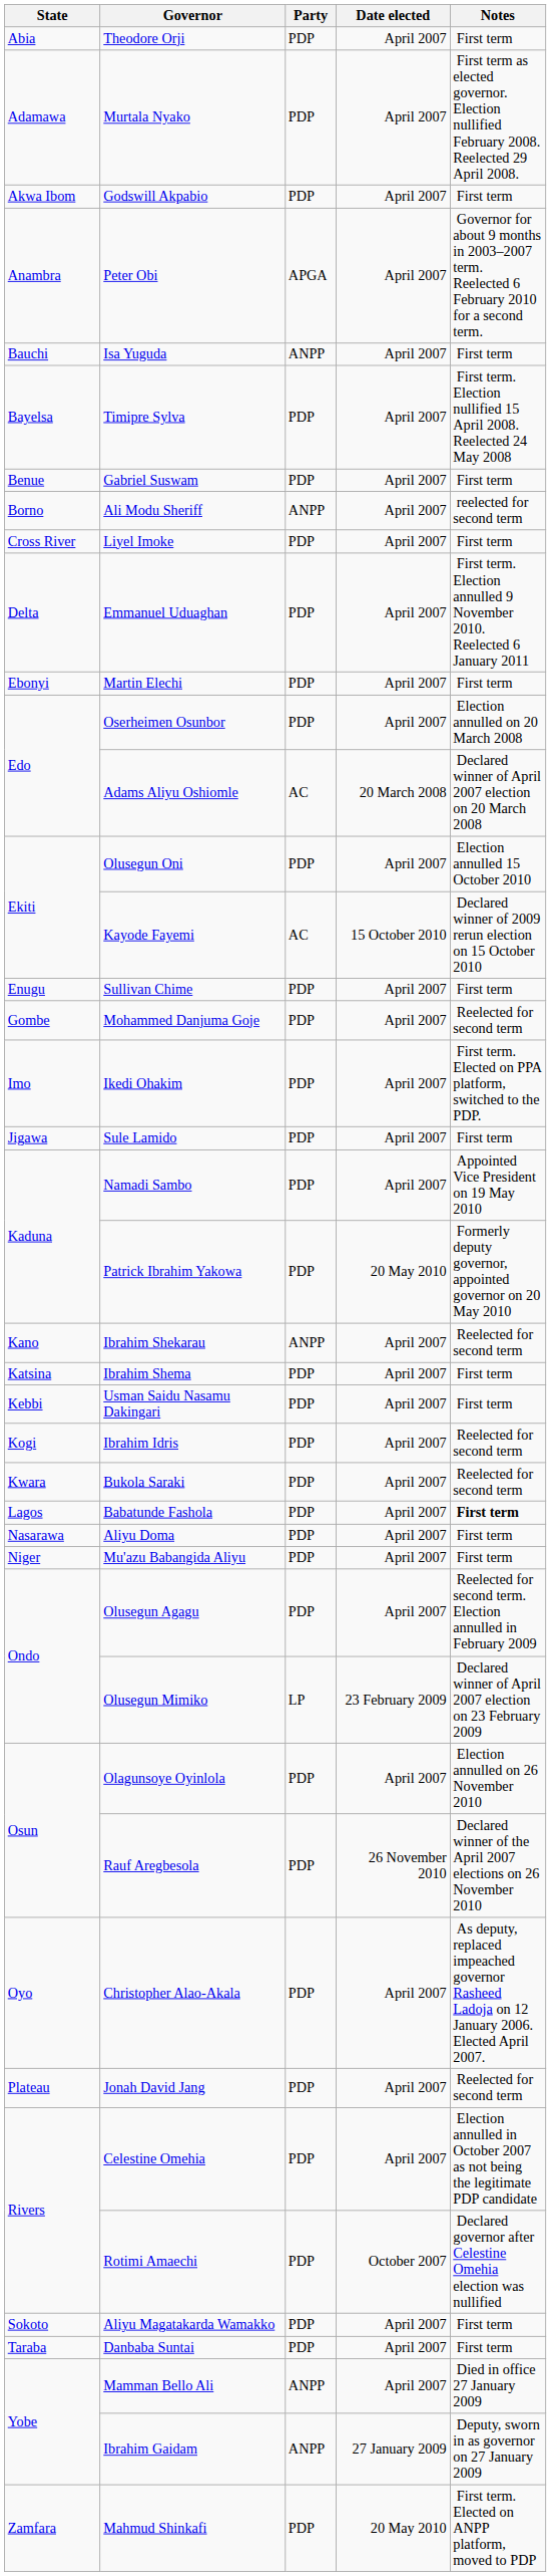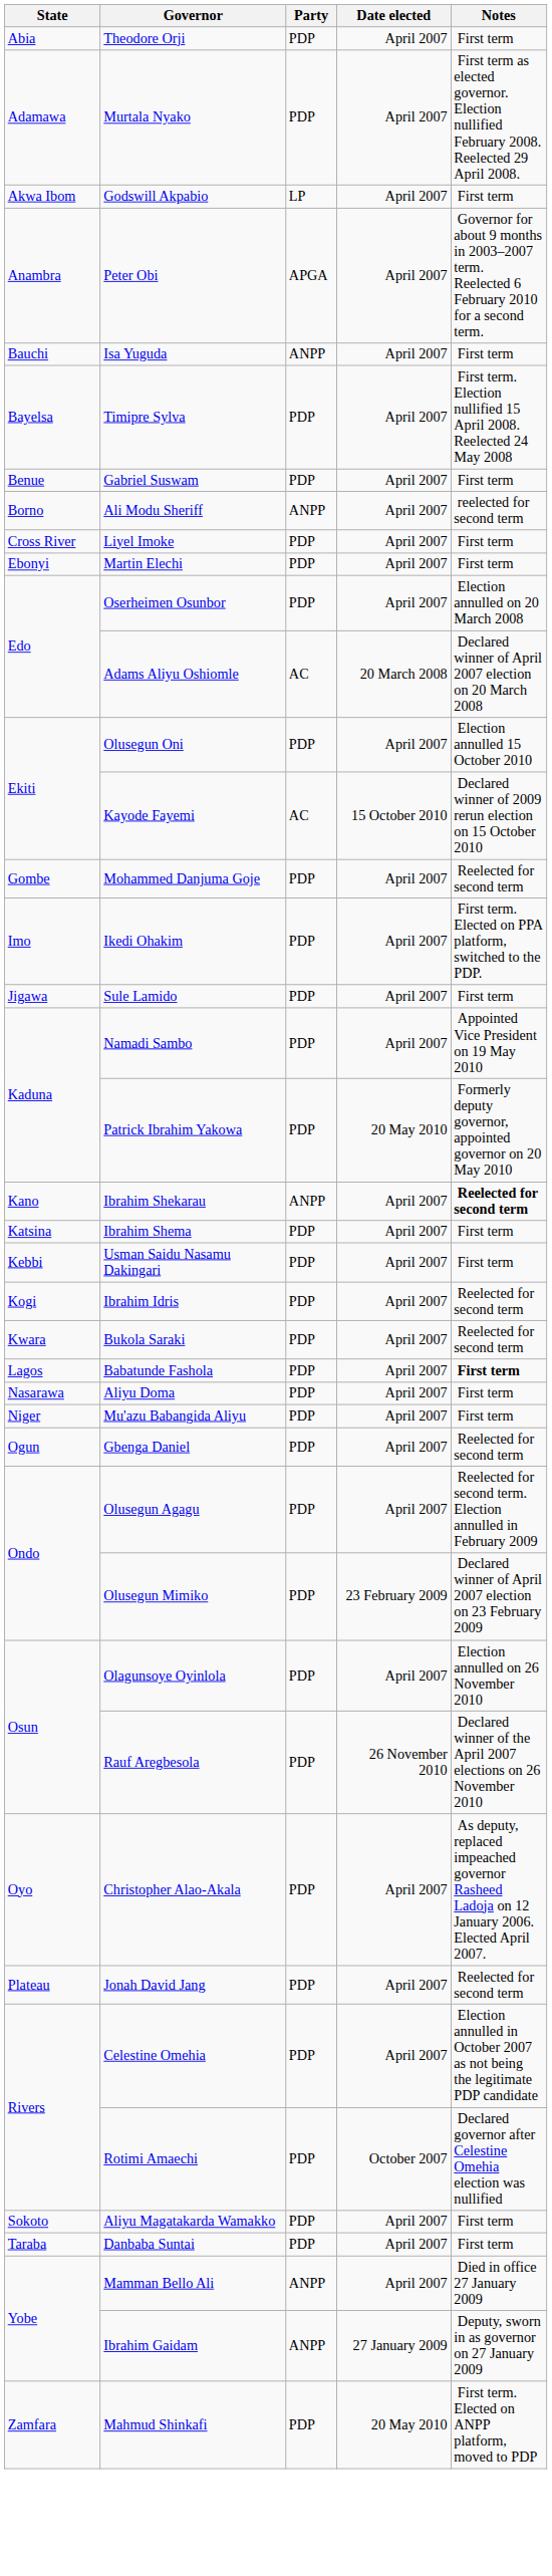 <table class=wikitable>
 <tr>
 <th width="100pt">State</th>
 <th width="200pt">Governor</th>
 <th width="50pt">Party</th>
 <th width="120pt">Date elected</th>
 <th>Notes</th>
 </tr>
 <tr>
 <td><a href='#'>Abia</a></td>
 <td><a href='#'>Theodore Orji</a></td>
 <td>PDP</td>
 <td align="right">April 2007</td>
 <td> First term</td>
 </tr>
 <tr>
 <td><a href='#'>Adamawa</a></td>
 <td><a href='#'>Murtala Nyako</a></td>
 <td>PDP</td>
 <td align="right">April 2007</td>
 <td> First term as elected governor. Election nullified February 2008. Reelected 29 April 2008.</td>
 </tr>
 <tr>
 <td><a href='#'>Akwa Ibom</a></td>
 <td><a href='#'>Godswill Akpabio</a></td>
-<td>PDP</td>
+<td>LP</td>
 <td align="right">April 2007</td>
 <td> First term</td>
 </tr>
 <tr>
 <td><a href='#'>Anambra</a></td>
 <td><a href='#'>Peter Obi</a></td>
 <td>APGA</td>
 <td align="right">April 2007</td>
 <td> Governor for about 9 months in 2003–2007 term. Reelected 6 February 2010 for a second term.</td>
 </tr>
 <tr>
 <td><a href='#'>Bauchi</a></td>
 <td><a href='#'>Isa Yuguda</a></td>
 <td>ANPP</td>
 <td align="right">April 2007</td>
 <td> First term</td>
 </tr>
 <tr>
 <td><a href='#'>Bayelsa</a></td>
 <td><a href='#'>Timipre Sylva</a></td>
 <td>PDP</td>
 <td align="right">April 2007</td>
 <td> First term. Election nullified 15 April 2008. Reelected 24 May 2008</td>
 </tr>
 <tr>
 <td><a href='#'>Benue</a></td>
 <td><a href='#'>Gabriel Suswam</a></td>
 <td>PDP</td>
 <td align="right">April 2007</td>
 <td> First term</td>
 </tr>
 <tr>
 <td><a href='#'>Borno</a></td>
 <td><a href='#'>Ali Modu Sheriff</a></td>
 <td>ANPP</td>
 <td align="right">April 2007</td>
 <td> reelected for second term</td>
 </tr>
 <tr>
 <td><a href='#'>Cross River</a></td>
 <td><a href='#'>Liyel Imoke</a></td>
 <td>PDP</td>
 <td align="right">April 2007</td>
 <td> First term</td>
 </tr>
 <tr>
-<td><a href='#'>Delta</a></td>
-<td><a href='#'>Emmanuel Uduaghan</a></td>
-<td>PDP</td>
-<td align="right">April 2007</td>
-<td> First term. Election annulled 9 November 2010. Reelected 6 January 2011</td>
-</tr>
-<tr>
 <td><a href='#'>Ebonyi</a></td>
 <td><a href='#'>Martin Elechi</a></td>
 <td>PDP</td>
 <td align="right">April 2007</td>
 <td> First term</td>
 </tr>
 <tr>
 <td rowspan=2><a href='#'>Edo</a></td>
 <td><a href='#'>Oserheimen Osunbor</a></td>
 <td>PDP</td>
 <td align="right">April 2007</td>
 <td> Election annulled on 20 March 2008</td>
 </tr>
 <tr>
 <td><a href='#'>Adams Aliyu Oshiomle</a></td>
 <td>AC</td>
 <td align="right">20 March 2008</td>
 <td> Declared winner of April 2007 election on 20 March 2008</td>
 </tr>
 <tr>
 <td rowspan=2><a href='#'>Ekiti</a></td>
 <td><a href='#'>Olusegun Oni</a></td>
 <td>PDP</td>
 <td align="right">April 2007</td>
 <td> Election annulled 15 October 2010</td>
 </tr>
 <tr>
 <td><a href='#'>Kayode Fayemi</a></td>
 <td>AC</td>
 <td align="right">15 October 2010</td>
 <td> Declared winner of 2009 rerun election on 15 October 2010</td>
-</tr>
-<tr>
-<td><a href='#'>Enugu</a></td>
-<td><a href='#'>Sullivan Chime</a></td>
-<td>PDP</td>
-<td align="right">April 2007</td>
-<td> First term</td>
 </tr>
 <tr>
 <td><a href='#'>Gombe</a></td>
 <td><a href='#'>Mohammed Danjuma Goje</a></td>
 <td>PDP</td>
 <td align="right">April 2007</td>
 <td> Reelected for second term</td>
 </tr>
 <tr>
 <td><a href='#'>Imo</a></td>
 <td><a href='#'>Ikedi Ohakim</a></td>
 <td>PDP</td>
 <td align="right">April 2007</td>
 <td> First term. Elected on PPA platform, switched to the PDP.</td>
 </tr>
 <tr>
 <td><a href='#'>Jigawa</a></td>
 <td><a href='#'>Sule Lamido</a></td>
 <td>PDP</td>
 <td align="right">April 2007</td>
 <td> First term</td>
 </tr>
 <tr>
 <td rowspan=2><a href='#'>Kaduna</a></td>
 <td><a href='#'>Namadi Sambo</a></td>
 <td>PDP</td>
 <td align="right">April 2007</td>
 <td> Appointed Vice President on 19 May 2010</td>
 </tr>
 <tr>
 <td><a href='#'>Patrick Ibrahim Yakowa</a></td>
 <td>PDP</td>
 <td align="right">20 May 2010</td>
 <td> Formerly deputy governor, appointed governor on 20 May 2010</td>
 </tr>
 <tr>
 <td><a href='#'>Kano</a></td>
 <td><a href='#'>Ibrahim Shekarau</a></td>
 <td>ANPP</td>
 <td align="right">April 2007</td>
-<td> Reelected for second term</td>
+<td><strong> Reelected for second term</strong></td>
 </tr>
 <tr>
 <td><a href='#'>Katsina</a></td>
 <td><a href='#'>Ibrahim Shema</a></td>
 <td>PDP</td>
 <td align="right">April 2007</td>
 <td> First term</td>
 </tr>
 <tr>
 <td><a href='#'>Kebbi</a></td>
 <td><a href='#'>Usman Saidu Nasamu Dakingari</a></td>
 <td>PDP</td>
 <td align="right">April 2007</td>
 <td> First term</td>
 </tr>
 <tr>
 <td><a href='#'>Kogi</a></td>
 <td><a href='#'>Ibrahim Idris</a></td>
 <td>PDP</td>
 <td align="right">April 2007</td>
 <td> Reelected for second term</td>
 </tr>
 <tr>
 <td><a href='#'>Kwara</a></td>
 <td><a href='#'>Bukola Saraki</a></td>
 <td>PDP</td>
 <td align="right">April 2007</td>
 <td> Reelected for second term</td>
 </tr>
 <tr>
 <td><a href='#'>Lagos</a></td>
 <td><a href='#'>Babatunde Fashola</a></td>
 <td>PDP</td>
 <td align="right">April 2007</td>
 <td><strong> First term</strong></td>
 </tr>
 <tr>
 <td><a href='#'>Nasarawa</a></td>
 <td><a href='#'>Aliyu Doma</a></td>
 <td>PDP</td>
 <td align="right">April 2007</td>
 <td> First term</td>
 </tr>
 <tr>
 <td><a href='#'>Niger</a></td>
 <td><a href='#'>Mu'azu Babangida Aliyu</a></td>
 <td>PDP</td>
 <td align="right">April 2007</td>
 <td> First term</td>
 </tr>
 <tr>
+<td><a href='#'>Ogun</a></td>
+<td><a href='#'>Gbenga Daniel</a></td>
+<td>PDP</td>
+<td align="right">April 2007</td>
+<td> Reelected for second term</td>
+</tr>
+<tr>
 <td rowspan=2><a href='#'>Ondo</a></td>
 <td><a href='#'>Olusegun Agagu</a></td>
 <td>PDP</td>
 <td align="right">April 2007</td>
 <td> Reelected for second term. Election annulled in February 2009</td>
 </tr>
 <tr>
 <td><a href='#'>Olusegun Mimiko</a></td>
-<td>LP</td>
+<td>PDP</td>
 <td align="right">23 February 2009</td>
 <td> Declared winner of April 2007 election on 23 February 2009</td>
 </tr>
 <tr>
 <td rowspan=2><a href='#'>Osun</a></td>
 <td><a href='#'>Olagunsoye Oyinlola</a></td>
 <td>PDP</td>
 <td align="right">April 2007</td>
 <td> Election annulled on 26 November 2010</td>
 </tr>
 <tr>
 <td><a href='#'>Rauf Aregbesola</a></td>
 <td>PDP</td>
 <td align="right">26 November 2010</td>
 <td> Declared winner of the April 2007 elections on 26 November 2010</td>
 </tr>
 <tr>
 <td><a href='#'>Oyo</a></td>
 <td><a href='#'>Christopher Alao-Akala</a></td>
 <td>PDP</td>
 <td align="right">April 2007</td>
 <td> As deputy, replaced impeached governor <a href='#'>Rasheed Ladoja</a> on 12 January 2006. Elected April 2007.</td>
 </tr>
 <tr>
 <td><a href='#'>Plateau</a></td>
 <td><a href='#'>Jonah David Jang</a></td>
 <td>PDP</td>
 <td align="right">April 2007</td>
 <td> Reelected for second term</td>
 </tr>
 <tr>
 <td rowspan=2><a href='#'>Rivers</a></td>
 <td><a href='#'>Celestine Omehia</a></td>
 <td>PDP</td>
 <td align="right">April 2007</td>
 <td> Election annulled in October 2007 as not being the legitimate PDP candidate</td>
 </tr>
 <tr>
 <td><a href='#'>Rotimi Amaechi</a></td>
 <td>PDP</td>
 <td align="right">October 2007</td>
 <td> Declared governor after <a href='#'>Celestine Omehia</a> election was nullified</td>
 </tr>
 <tr>
 <td><a href='#'>Sokoto</a></td>
 <td><a href='#'>Aliyu Magatakarda Wamakko</a></td>
 <td>PDP</td>
 <td align="right">April 2007</td>
 <td> First term</td>
 </tr>
 <tr>
 <td><a href='#'>Taraba</a></td>
 <td><a href='#'>Danbaba Suntai</a></td>
 <td>PDP</td>
 <td align="right">April 2007</td>
 <td> First term</td>
 </tr>
 <tr>
 <td rowspan=2><a href='#'>Yobe</a></td>
 <td><a href='#'>Mamman Bello Ali</a></td>
 <td>ANPP</td>
 <td align="right">April 2007</td>
 <td> Died in office 27 January 2009</td>
 </tr>
 <tr (>
 <td><a href='#'>Ibrahim Gaidam</a></td>
 <td>ANPP</td>
 <td align="right">27 January 2009</td>
 <td> Deputy, sworn in as governor on 27 January 2009</td>
 </tr>
 <tr>
 <td><a href='#'>Zamfara</a></td>
 <td><a href='#'>Mahmud Shinkafi</a></td>
 <td>PDP</td>
 <td align="right">20 May 2010</td>
 <td> First term. Elected on ANPP platform, moved to PDP</td>
 </tr>
 </table>
